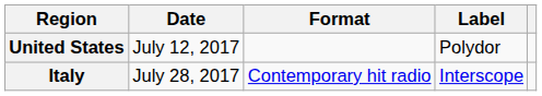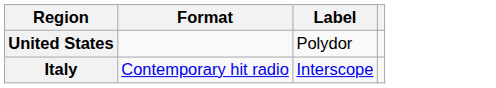 <table class="wikitable plainrowheaders">
 <tr>
 <th scope="col">Region</th>
-<th scope="col">Date</th>
 <th scope="col">Format</th>
 <th scope="col">Label</th>
 <th scope="col"></th>
 </tr>
 <tr>
 <th scope="row">United States</th>
-<td>July 12, 2017</td>
 <td></td>
 <td>Polydor</td>
 <td></td>
 </tr>
 <tr>
 <th scope="row">Italy</th>
-<td>July 28, 2017</td>
 <td><a href='#'>Contemporary hit radio</a></td>
 <td><a href='#'>Interscope</a></td>
 <td></td>
 </tr>
 </table>
